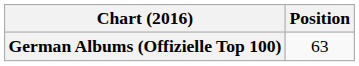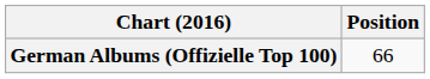 <table class="wikitable plainrowheaders" style="text-align:center">
 <tr>
 <th scope="col">Chart (2016)</th>
 <th scope="col">Position</th>
 </tr>
 <tr>
 <th scope="row">German Albums (Offizielle Top 100)</th>
-<td>63</td>
+<td>66</td>
 </tr>
 </table>
